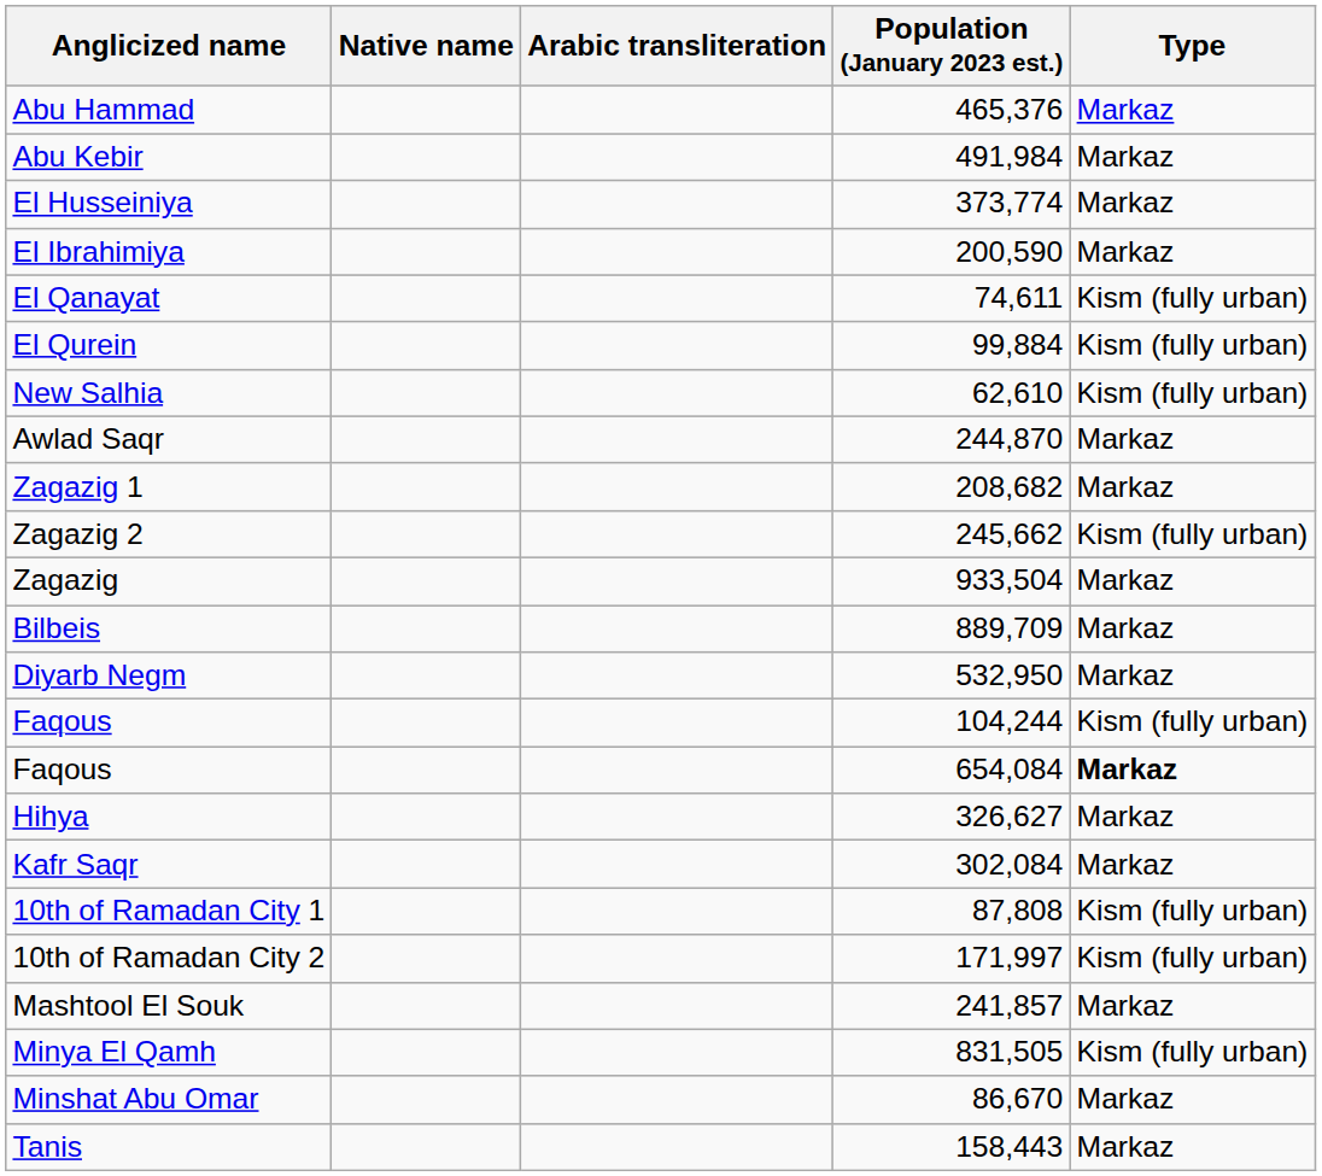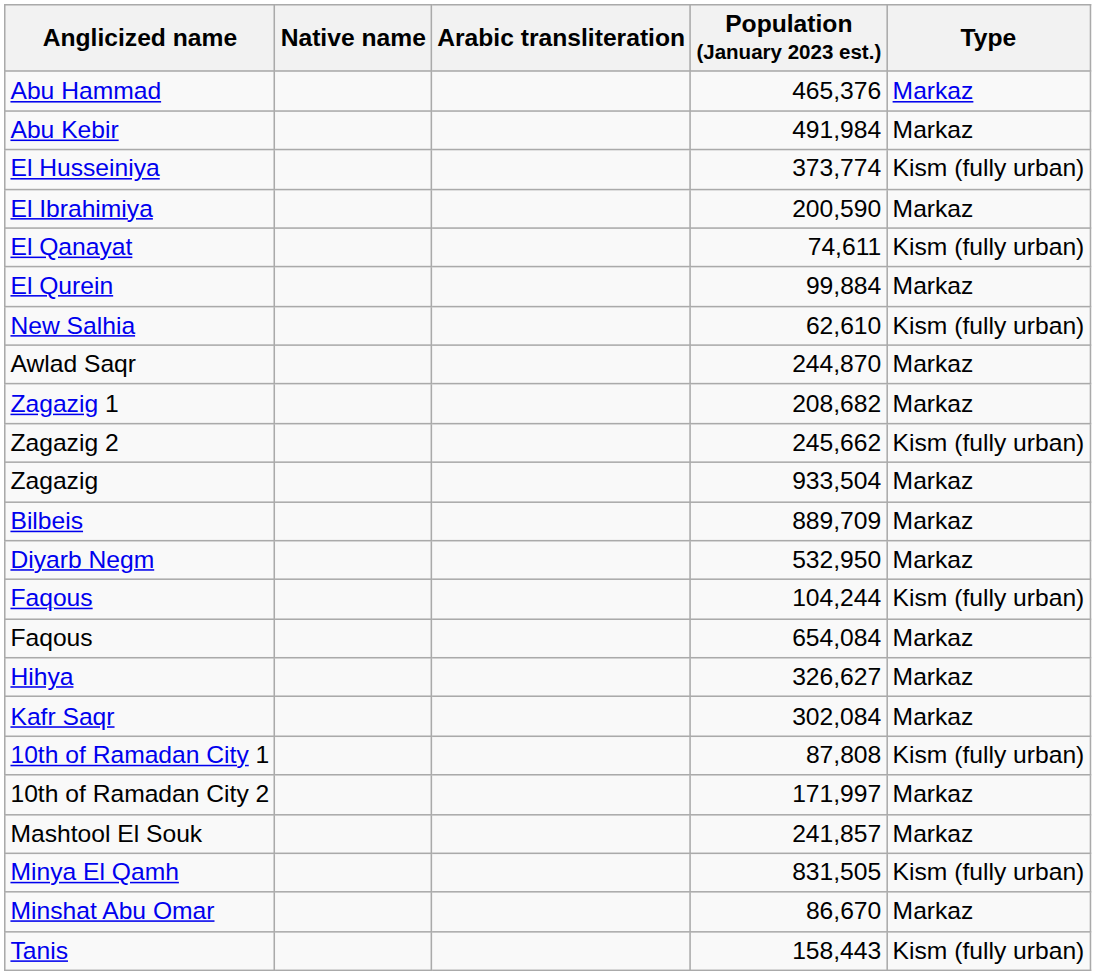 <table class="sortable wikitable plainrowheaders">
 <tr>
 <th>Anglicized name</th>
 <th>Native name</th>
 <th>Arabic transliteration</th>
 <th>Population<br><small>(January 2023 est.)</small></th>
 <th>Type</th>
 </tr>
 <tr>
 <td><a href='#'>Abu Hammad</a></td>
 <td style="text-align:right;"></td>
 <td></td>
 <td style="text-align:right;">465,376</td>
 <td><a href='#'>Markaz</a></td>
 </tr>
 <tr>
 <td><a href='#'>Abu Kebir</a></td>
 <td style="text-align:right;"></td>
 <td></td>
 <td style="text-align:right;">491,984</td>
 <td>Markaz</td>
 </tr>
 <tr>
 <td><a href='#'>El Husseiniya</a></td>
 <td style="text-align:right;"></td>
 <td></td>
 <td style="text-align:right;">373,774</td>
-<td>Markaz</td>
+<td>Kism (fully urban)</td>
 </tr>
 <tr>
 <td><a href='#'>El Ibrahimiya</a></td>
 <td style="text-align:right;"></td>
 <td></td>
 <td style="text-align:right;">200,590</td>
 <td>Markaz</td>
 </tr>
 <tr>
 <td><a href='#'>El Qanayat</a></td>
 <td style="text-align:right;"></td>
 <td></td>
 <td style="text-align:right;">74,611</td>
 <td>Kism (fully urban)</td>
 </tr>
 <tr>
 <td><a href='#'>El Qurein</a></td>
 <td style="text-align:right;"></td>
 <td></td>
 <td style="text-align:right;">99,884</td>
-<td>Kism (fully urban)</td>
+<td>Markaz</td>
 </tr>
 <tr>
 <td><a href='#'>New Salhia</a></td>
 <td style="text-align:right;"></td>
 <td></td>
 <td style="text-align:right;">62,610</td>
 <td>Kism (fully urban)</td>
 </tr>
 <tr>
 <td>Awlad Saqr</td>
 <td style="text-align:right;"></td>
 <td></td>
 <td style="text-align:right;">244,870</td>
 <td>Markaz</td>
 </tr>
 <tr>
 <td><a href='#'>Zagazig</a> 1</td>
 <td style="text-align:right;"></td>
 <td></td>
 <td style="text-align:right;">208,682</td>
 <td>Markaz</td>
 </tr>
 <tr>
 <td>Zagazig 2</td>
 <td style="text-align:right;"></td>
 <td></td>
 <td style="text-align:right;">245,662</td>
 <td>Kism (fully urban)</td>
 </tr>
 <tr>
 <td>Zagazig</td>
 <td style="text-align:right;"></td>
 <td></td>
 <td style="text-align:right;">933,504</td>
 <td>Markaz</td>
 </tr>
 <tr>
 <td><a href='#'>Bilbeis</a></td>
 <td style="text-align:right;"></td>
 <td></td>
 <td style="text-align:right;">889,709</td>
 <td>Markaz</td>
 </tr>
 <tr>
 <td><a href='#'>Diyarb Negm</a></td>
 <td style="text-align:right;"></td>
 <td></td>
 <td style="text-align:right;">532,950</td>
 <td>Markaz</td>
 </tr>
 <tr>
 <td><a href='#'>Faqous</a></td>
 <td style="text-align:right;"></td>
 <td></td>
 <td style="text-align:right;">104,244</td>
 <td>Kism (fully urban)</td>
 </tr>
 <tr>
 <td>Faqous</td>
 <td style="text-align:right;"></td>
 <td></td>
 <td style="text-align:right;">654,084</td>
-<td><strong>Markaz</strong></td>
+<td>Markaz</td>
 </tr>
 <tr>
 <td><a href='#'>Hihya</a></td>
 <td style="text-align:right;"></td>
 <td></td>
 <td style="text-align:right;">326,627</td>
 <td>Markaz</td>
 </tr>
 <tr>
 <td><a href='#'>Kafr Saqr</a></td>
 <td style="text-align:right;"></td>
 <td></td>
 <td style="text-align:right;">302,084</td>
 <td>Markaz</td>
 </tr>
 <tr>
 <td><a href='#'>10th of Ramadan City</a> 1</td>
 <td style="text-align:right;"></td>
 <td></td>
 <td style="text-align:right;">87,808</td>
 <td>Kism (fully urban)</td>
 </tr>
 <tr>
 <td>10th of Ramadan City 2</td>
 <td style="text-align:right;"></td>
 <td></td>
 <td style="text-align:right;">171,997</td>
-<td>Kism (fully urban)</td>
+<td>Markaz</td>
 </tr>
 <tr>
 <td>Mashtool El Souk</td>
 <td style="text-align:right;"></td>
 <td></td>
 <td style="text-align:right;">241,857</td>
 <td>Markaz</td>
 </tr>
 <tr>
 <td><a href='#'>Minya El Qamh</a></td>
 <td style="text-align:right;"></td>
 <td></td>
 <td style="text-align:right;">831,505</td>
 <td>Kism (fully urban)</td>
 </tr>
 <tr>
 <td><a href='#'>Minshat Abu Omar</a></td>
 <td style="text-align:right;"></td>
 <td></td>
 <td style="text-align:right;">86,670</td>
 <td>Markaz</td>
 </tr>
 <tr>
 <td><a href='#'>Tanis</a></td>
 <td style="text-align:right;"></td>
 <td></td>
 <td style="text-align:right;">158,443</td>
-<td>Markaz</td>
+<td>Kism (fully urban)</td>
 </tr>
 </table>
